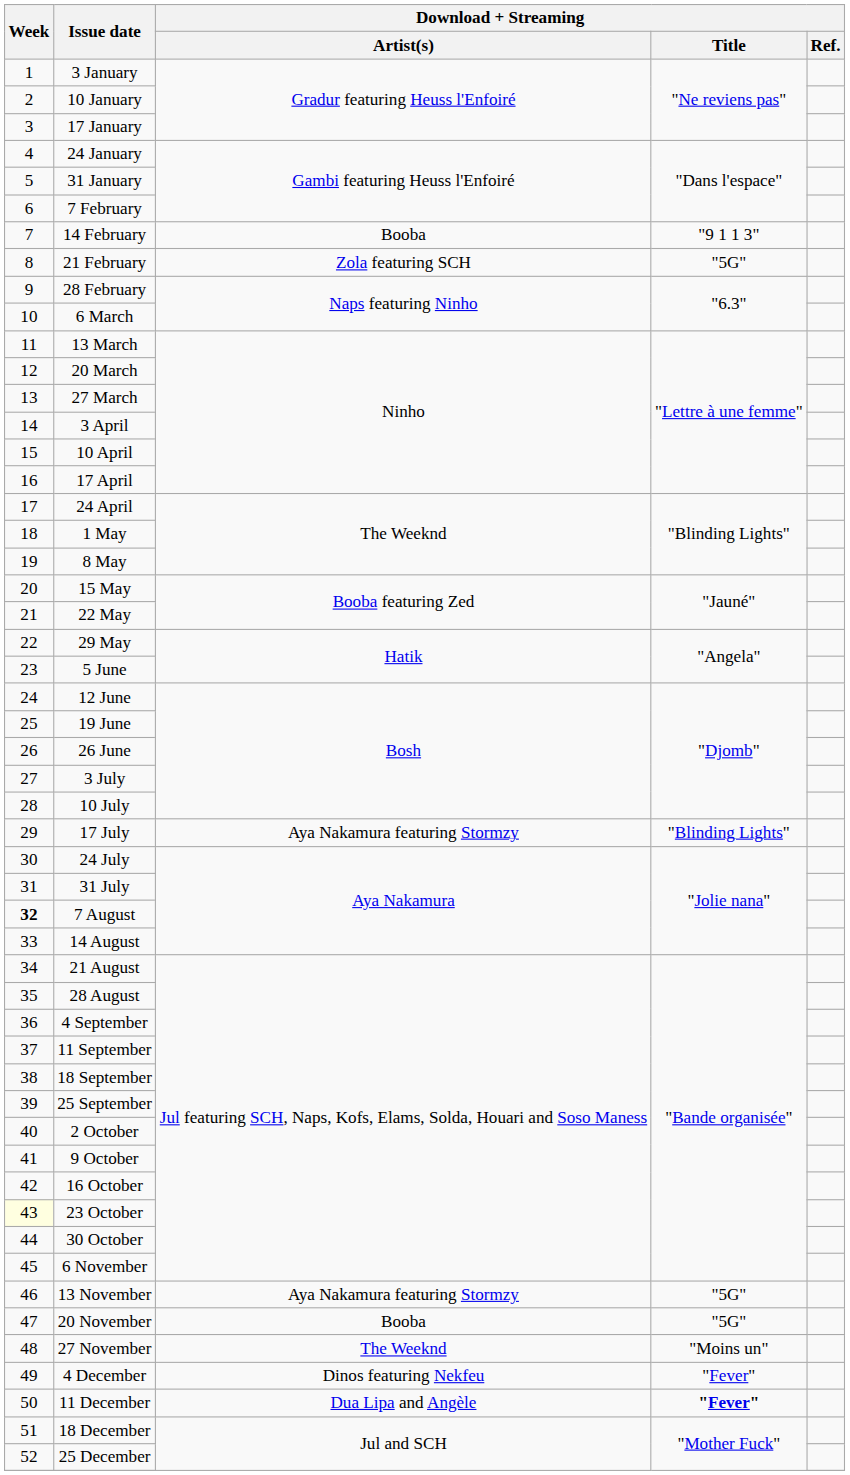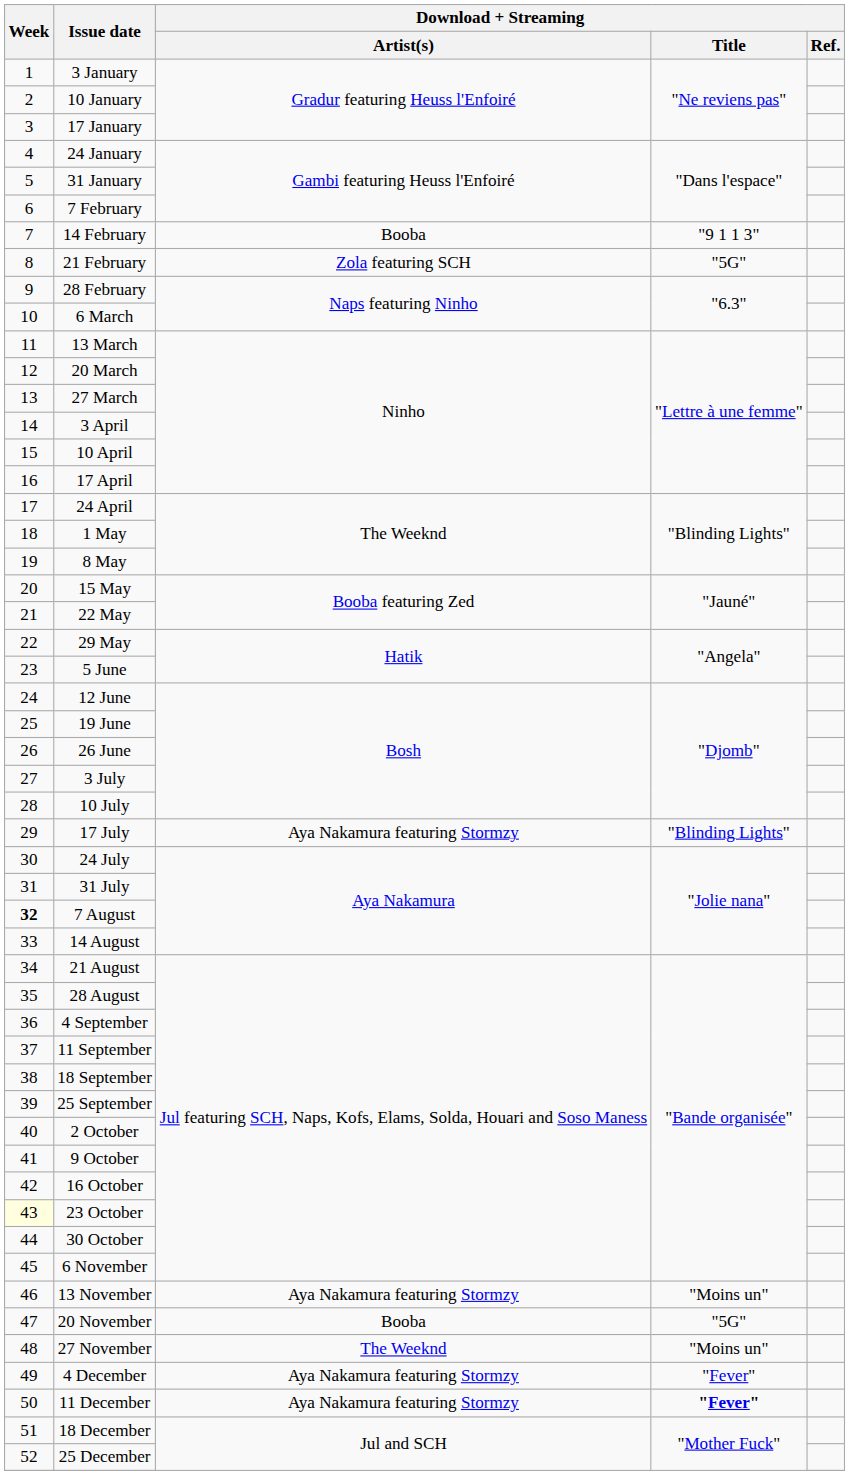 <table class="wikitable" style="text-align:center;">
 <tr>
 <th rowspan="2">Week</th>
 <th rowspan="2">Issue date</th>
 <th colspan="3">Download + Streaming</th>
 </tr>
 <tr>
 <th>Artist(s)</th>
 <th>Title</th>
 <th>Ref.</th>
 </tr>
 <tr>
 <td>1</td>
 <td>3 January</td>
 <td rowspan="3"><a href='#'>Gradur</a> featuring <a href='#'>Heuss l'Enfoiré</a></td>
 <td rowspan="3">"<a href='#'>Ne reviens pas</a>"</td>
 <td></td>
 </tr>
 <tr>
 <td>2</td>
 <td>10 January</td>
 <td></td>
 </tr>
 <tr>
 <td>3</td>
 <td>17 January</td>
 <td></td>
 </tr>
 <tr>
 <td>4</td>
 <td>24 January</td>
 <td rowspan="3"><a href='#'>Gambi</a> featuring Heuss l'Enfoiré</td>
 <td rowspan="3">"Dans l'espace"</td>
 <td></td>
 </tr>
 <tr>
 <td>5</td>
 <td>31 January</td>
 <td></td>
 </tr>
 <tr>
 <td>6</td>
 <td>7 February</td>
 <td></td>
 </tr>
 <tr>
 <td>7</td>
 <td>14 February</td>
 <td>Booba</td>
 <td>"9 1 1 3"</td>
 <td></td>
 </tr>
 <tr>
 <td>8</td>
 <td>21 February</td>
 <td><a href='#'>Zola</a> featuring SCH</td>
 <td>"5G"</td>
 <td></td>
 </tr>
 <tr>
 <td>9</td>
 <td>28 February</td>
 <td rowspan="2"><a href='#'>Naps</a> featuring <a href='#'>Ninho</a></td>
 <td rowspan="2">"6.3"</td>
 <td></td>
 </tr>
 <tr>
 <td>10</td>
 <td>6 March</td>
 <td></td>
 </tr>
 <tr>
 <td>11</td>
 <td>13 March</td>
 <td rowspan="6">Ninho</td>
 <td rowspan="6">"<a href='#'>Lettre à une femme</a>"</td>
 <td></td>
 </tr>
 <tr>
 <td>12</td>
 <td>20 March</td>
 <td></td>
 </tr>
 <tr>
 <td>13</td>
 <td>27 March</td>
 <td></td>
 </tr>
 <tr>
 <td>14</td>
 <td>3 April</td>
 <td></td>
 </tr>
 <tr>
 <td>15</td>
 <td>10 April</td>
 <td></td>
 </tr>
 <tr>
 <td>16</td>
 <td>17 April</td>
 <td></td>
 </tr>
 <tr>
 <td>17</td>
 <td>24 April</td>
 <td rowspan="3">The Weeknd</td>
 <td rowspan="3">"Blinding Lights"</td>
 <td></td>
 </tr>
 <tr>
 <td>18</td>
 <td>1 May</td>
 <td></td>
 </tr>
 <tr>
 <td>19</td>
 <td>8 May</td>
 <td></td>
 </tr>
 <tr>
 <td>20</td>
 <td>15 May</td>
 <td rowspan="2"><a href='#'>Booba</a> featuring Zed</td>
 <td rowspan="2">"Jauné"</td>
 <td></td>
 </tr>
 <tr>
 <td>21</td>
 <td>22 May</td>
 <td></td>
 </tr>
 <tr>
 <td>22</td>
 <td>29 May</td>
 <td rowspan="2"><a href='#'>Hatik</a></td>
 <td rowspan="2">"Angela"</td>
 <td></td>
 </tr>
 <tr>
 <td>23</td>
 <td>5 June</td>
 <td></td>
 </tr>
 <tr>
 <td>24</td>
 <td>12 June</td>
 <td rowspan="5"><a href='#'>Bosh</a></td>
 <td rowspan="5">"<a href='#'>Djomb</a>"</td>
 <td></td>
 </tr>
 <tr>
 <td>25</td>
 <td>19 June</td>
 <td></td>
 </tr>
 <tr>
 <td>26</td>
 <td>26 June</td>
 <td></td>
 </tr>
 <tr>
 <td>27</td>
 <td>3 July</td>
 <td></td>
 </tr>
 <tr>
 <td>28</td>
 <td>10 July</td>
 <td></td>
 </tr>
 <tr>
 <td>29</td>
 <td>17 July</td>
 <td>Aya Nakamura featuring <a href='#'>Stormzy</a></td>
 <td>"<a href='#'>Blinding Lights</a>"</td>
 <td></td>
 </tr>
 <tr>
 <td>30</td>
 <td>24 July</td>
 <td rowspan="4"><a href='#'>Aya Nakamura</a></td>
 <td rowspan="4">"<a href='#'>Jolie nana</a>"</td>
 <td></td>
 </tr>
 <tr>
 <td>31</td>
 <td>31 July</td>
 <td></td>
 </tr>
 <tr>
 <td><strong>32</strong></td>
 <td>7 August</td>
 <td></td>
 </tr>
 <tr>
 <td>33</td>
 <td>14 August</td>
 <td></td>
 </tr>
 <tr>
 <td>34</td>
 <td>21 August</td>
 <td rowspan="12"><a href='#'>Jul</a> featuring <a href='#'>SCH</a>, Naps, Kofs, Elams, Solda, Houari and <a href='#'>Soso Maness</a></td>
 <td rowspan="12">"<a href='#'>Bande organisée</a>"</td>
 <td></td>
 </tr>
 <tr>
 <td>35</td>
 <td>28 August</td>
 <td></td>
 </tr>
 <tr>
 <td>36</td>
 <td>4 September</td>
 <td></td>
 </tr>
 <tr>
 <td>37</td>
 <td>11 September</td>
 <td></td>
 </tr>
 <tr>
 <td>38</td>
 <td>18 September</td>
 <td></td>
 </tr>
 <tr>
 <td>39</td>
 <td>25 September</td>
 <td></td>
 </tr>
 <tr>
 <td>40</td>
 <td>2 October</td>
 <td></td>
 </tr>
 <tr>
 <td>41</td>
 <td>9 October</td>
 <td></td>
 </tr>
 <tr>
 <td>42</td>
 <td>16 October</td>
 <td></td>
 </tr>
 <tr>
 <td style="background: lightyellow;">43</td>
 <td>23 October</td>
 <td></td>
 </tr>
 <tr>
 <td>44</td>
 <td>30 October</td>
 <td></td>
 </tr>
 <tr>
 <td>45</td>
 <td>6 November</td>
 <td></td>
 </tr>
 <tr>
 <td>46</td>
 <td>13 November</td>
 <td>Aya Nakamura featuring <a href='#'>Stormzy</a></td>
-<td>"5G"</td>
+<td>"Moins un"</td>
 <td></td>
 </tr>
 <tr>
 <td>47</td>
 <td>20 November</td>
 <td>Booba</td>
 <td>"5G"</td>
 <td></td>
 </tr>
 <tr>
 <td>48</td>
 <td>27 November</td>
 <td><a href='#'>The Weeknd</a></td>
 <td>"Moins un"</td>
 <td></td>
 </tr>
 <tr>
 <td>49</td>
 <td>4 December</td>
-<td>Dinos featuring <a href='#'>Nekfeu</a></td>
+<td>Aya Nakamura featuring <a href='#'>Stormzy</a></td>
 <td>"<a href='#'>Fever</a>"</td>
 <td></td>
 </tr>
 <tr>
 <td>50</td>
 <td>11 December</td>
-<td><a href='#'>Dua Lipa</a> and <a href='#'>Angèle</a></td>
+<td>Aya Nakamura featuring <a href='#'>Stormzy</a></td>
 <td><strong>"<a href='#'>Fever</a>"</strong></td>
 <td></td>
 </tr>
 <tr>
 <td>51</td>
 <td>18 December</td>
 <td rowspan="3">Jul and SCH</td>
 <td rowspan="3">"<a href='#'>Mother Fuck</a>"</td>
 <td></td>
 </tr>
 <tr>
 <td>52</td>
 <td>25 December</td>
 <td></td>
 </tr>
 <tr |>
 </tr>
 </table>
